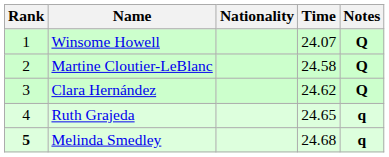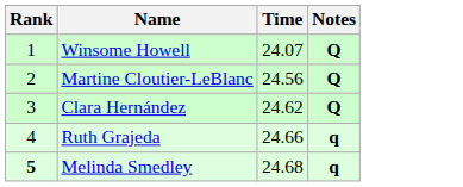 <table class="wikitable sortable" style="text-align:center">
 <tr>
 <th>Rank</th>
 <th>Name</th>
-<th>Nationality</th>
 <th>Time</th>
 <th>Notes</th>
 </tr>
 <tr bgcolor=ccffcc>
 <td align=center>1</td>
 <td align=left><a href='#'>Winsome Howell</a></td>
-<td align=left></td>
 <td>24.07</td>
 <td><strong>Q</strong></td>
 </tr>
 <tr bgcolor=ccffcc>
 <td align=center>2</td>
 <td align=left><a href='#'>Martine Cloutier-LeBlanc</a></td>
-<td align=left></td>
-<td>24.58</td>
+<td>24.56</td>
 <td><strong>Q</strong></td>
 </tr>
 <tr bgcolor=ccffcc>
 <td align=center>3</td>
 <td align=left><a href='#'>Clara Hernández</a></td>
-<td align=left></td>
 <td>24.62</td>
 <td><strong>Q</strong></td>
 </tr>
 <tr bgcolor=ddffdd>
 <td align=center>4</td>
 <td align=left><a href='#'>Ruth Grajeda</a></td>
-<td align=left></td>
-<td>24.65</td>
+<td>24.66</td>
 <td><strong>q</strong></td>
 </tr>
 <tr bgcolor=ddffdd>
 <td align=center><strong>5</strong></td>
 <td align=left><a href='#'>Melinda Smedley</a></td>
-<td align=left></td>
 <td>24.68</td>
 <td><strong>q</strong></td>
 </tr>
 </table>
